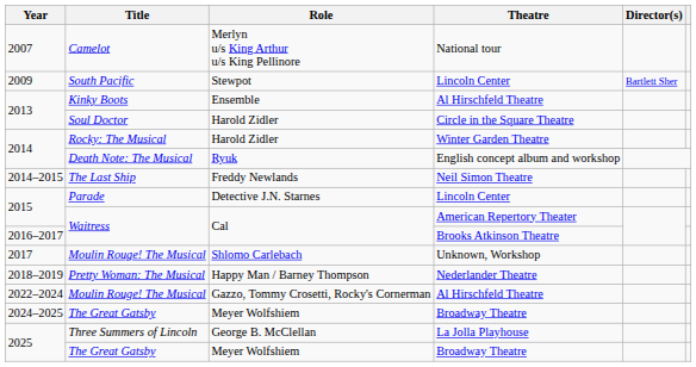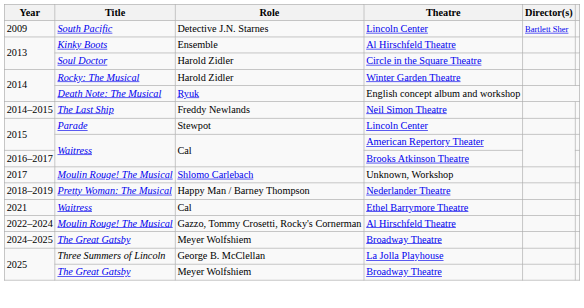 <table class="wikitable sortable">
 <tr>
 <th>Year</th>
 <th>Title</th>
 <th>Role</th>
 <th>Theatre</th>
 <th>Director(s)</th>
 <th></th>
 </tr>
 <tr>
-<td>2007</td>
-<td><em><a href='#'>Camelot</a></em></td>
-<td>Merlyn<br>u/s <a href='#'>King Arthur</a><br>u/s King Pellinore</td>
-<td>National tour</td>
-<td></td>
-<td></td>
-</tr>
-<tr>
 <td>2009</td>
 <td><em><a href='#'>South Pacific</a></em></td>
-<td>Stewpot </td>
+<td>Detective J.N. Starnes</td>
 <td><a href='#'>Lincoln Center</a></td>
 <td><a href='#'><small>Bartlett Sher</small></a></td>
 <td></td>
 </tr>
 <tr>
 <td rowspan=2>2013</td>
 <td><em><a href='#'>Kinky Boots</a></em></td>
 <td>Ensemble</td>
 <td><a href='#'>Al Hirschfeld Theatre</a></td>
 <td></td>
 <td></td>
 </tr>
 <tr>
 <td><em><a href='#'>Soul Doctor</a></em></td>
 <td>Harold Zidler</td>
 <td><a href='#'>Circle in the Square Theatre</a></td>
 <td></td>
 <td></td>
 </tr>
 <tr>
 <td rowspan=2>2014</td>
 <td><em><a href='#'>Rocky: The Musical</a></em></td>
 <td>Harold Zidler</td>
 <td><a href='#'>Winter Garden Theatre</a></td>
 <td></td>
 <td></td>
 </tr>
 <tr>
 <td><em><a href='#'>Death Note: The Musical</a></em></td>
 <td><a href='#'>Ryuk</a></td>
 <td>English concept album and workshop</td>
 </tr>
 <tr>
 <td>2014–2015</td>
 <td><em><a href='#'>The Last Ship</a></em></td>
 <td>Freddy Newlands</td>
 <td><a href='#'>Neil Simon Theatre</a></td>
 <td></td>
 <td></td>
 </tr>
 <tr>
 <td rowspan=2>2015</td>
 <td><em><a href='#'>Parade</a></em></td>
-<td>Detective J.N. Starnes</td>
+<td>Stewpot </td>
 <td><a href='#'>Lincoln Center</a></td>
 <td></td>
 <td></td>
 </tr>
 <tr>
 <td rowspan="2"><em><a href='#'>Waitress</a></em></td>
 <td rowspan="2">Cal</td>
 <td><a href='#'>American Repertory Theater</a> </td>
 <td rowspan=2></td>
 <td></td>
 </tr>
 <tr>
 <td>2016–2017</td>
 <td><a href='#'>Brooks Atkinson Theatre</a></td>
 <td></td>
 </tr>
 <tr>
 <td>2017</td>
 <td><em><a href='#'>Moulin Rouge! The Musical</a></em></td>
 <td><a href='#'>Shlomo Carlebach</a></td>
 <td>Unknown, Workshop</td>
 <td></td>
 </tr>
 <tr>
 <td>2018–2019</td>
 <td><em><a href='#'>Pretty Woman: The Musical</a></em></td>
 <td>Happy Man / Barney Thompson</td>
 <td><a href='#'>Nederlander Theatre</a></td>
+<td></td>
+<td></td>
+</tr>
+<tr>
+<td>2021</td>
+<td><em><a href='#'>Waitress</a></em></td>
+<td>Cal</td>
+<td><a href='#'>Ethel Barrymore Theatre</a></td>
 <td></td>
 <td></td>
 </tr>
 <tr>
 <td>2022–2024</td>
 <td><em><a href='#'>Moulin Rouge! The Musical</a></em></td>
 <td>Gazzo, Tommy Crosetti, Rocky's Cornerman</td>
 <td><a href='#'>Al Hirschfeld Theatre</a></td>
 <td></td>
 <td></td>
 </tr>
 <tr>
 <td>2024–2025</td>
 <td><em><a href='#'>The Great Gatsby</a></em></td>
 <td>Meyer Wolfshiem</td>
 <td><a href='#'>Broadway Theatre</a></td>
 <td></td>
 <td></td>
 </tr>
 <tr>
 <td rowspan=2>2025</td>
 <td><em>Three Summers of Lincoln</em></td>
 <td>George B. McClellan</td>
 <td><a href='#'>La Jolla Playhouse</a></td>
 <td></td>
 <td></td>
 </tr>
 <tr>
 <td><em><a href='#'>The Great Gatsby</a></em></td>
 <td>Meyer Wolfshiem</td>
 <td><a href='#'>Broadway Theatre</a></td>
 <td></td>
 <td></td>
 </tr>
 </table>
